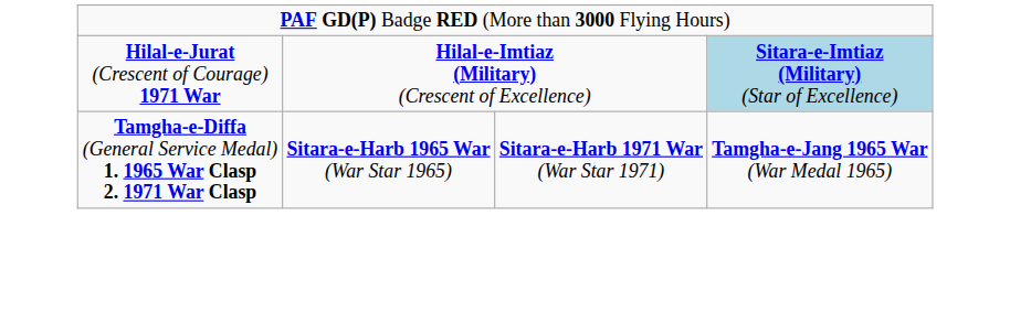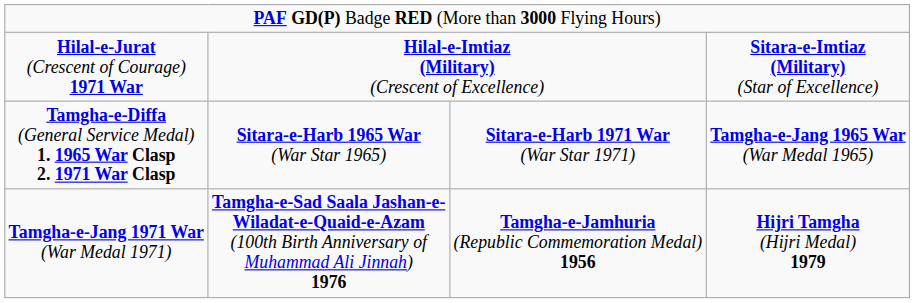 <table class="wikitable" style="margin:1em auto; text-align:center;">
 <tr>
 <td colspan="4"><a href='#'><strong>PAF</strong></a> <strong>GD(P)</strong> Badge <strong>RED</strong> (More than <strong>3000</strong> Flying Hours)</td>
 </tr>
 <tr>
 <td><strong><a href='#'>Hilal-e-Jurat</a></strong><br><em>(Crescent of Courage)</em><br><strong><a href='#'>1971 War</a></strong></td>
 <td colspan="2"><a href='#'><strong>Hilal-e-Imtiaz</strong></a><br><strong><a href='#'>(Military)</a></strong><br><em>(Crescent of Excellence)</em></td>
-<td style="background: lightblue;"><strong><a href='#'>Sitara-e-Imtiaz</a></strong><br><strong><a href='#'>(Military)</a></strong><br><em>(Star of Excellence)</em></td>
+<td><strong><a href='#'>Sitara-e-Imtiaz</a></strong><br><strong><a href='#'>(Military)</a></strong><br><em>(Star of Excellence)</em></td>
 </tr>
 <tr>
 <td><strong><a href='#'>Tamgha-e-Diffa</a></strong><br><em>(General Service Medal)</em><br><strong>1. <a href='#'>1965 War</a> Clasp</strong><br><strong>2. <a href='#'>1971 War</a> Clasp</strong></td>
 <td><strong><a href='#'>Sitara-e-Harb 1965 War</a></strong><br><em>(War Star 1965)</em></td>
 <td><strong><a href='#'>Sitara-e-Harb 1971 War</a></strong><br><em>(War Star 1971)</em></td>
 <td><strong><a href='#'>Tamgha-e-Jang 1965 War</a></strong><br><em>(War Medal 1965)</em></td>
 </tr>
+<tr>
+<td><strong><a href='#'>Tamgha-e-Jang 1971 War</a></strong><br><em>(War Medal 1971)</em></td>
+<td><strong><a href='#'>Tamgha-e-Sad Saala Jashan-e-</a></strong><br><strong><a href='#'>Wiladat-e-Quaid-e-Azam</a></strong><br><em>(100th Birth Anniversary of</em><br><em><a href='#'>Muhammad Ali Jinnah</a>)</em><br><strong>1976</strong></td>
+<td><strong><a href='#'>Tamgha-e-Jamhuria</a></strong><br><em>(Republic Commemoration Medal)</em><br><strong>1956</strong></td>
+<td><strong><a href='#'>Hijri Tamgha</a></strong><br><em>(Hijri Medal)</em><br><strong>1979</strong></td>
+</tr>
 </table>
